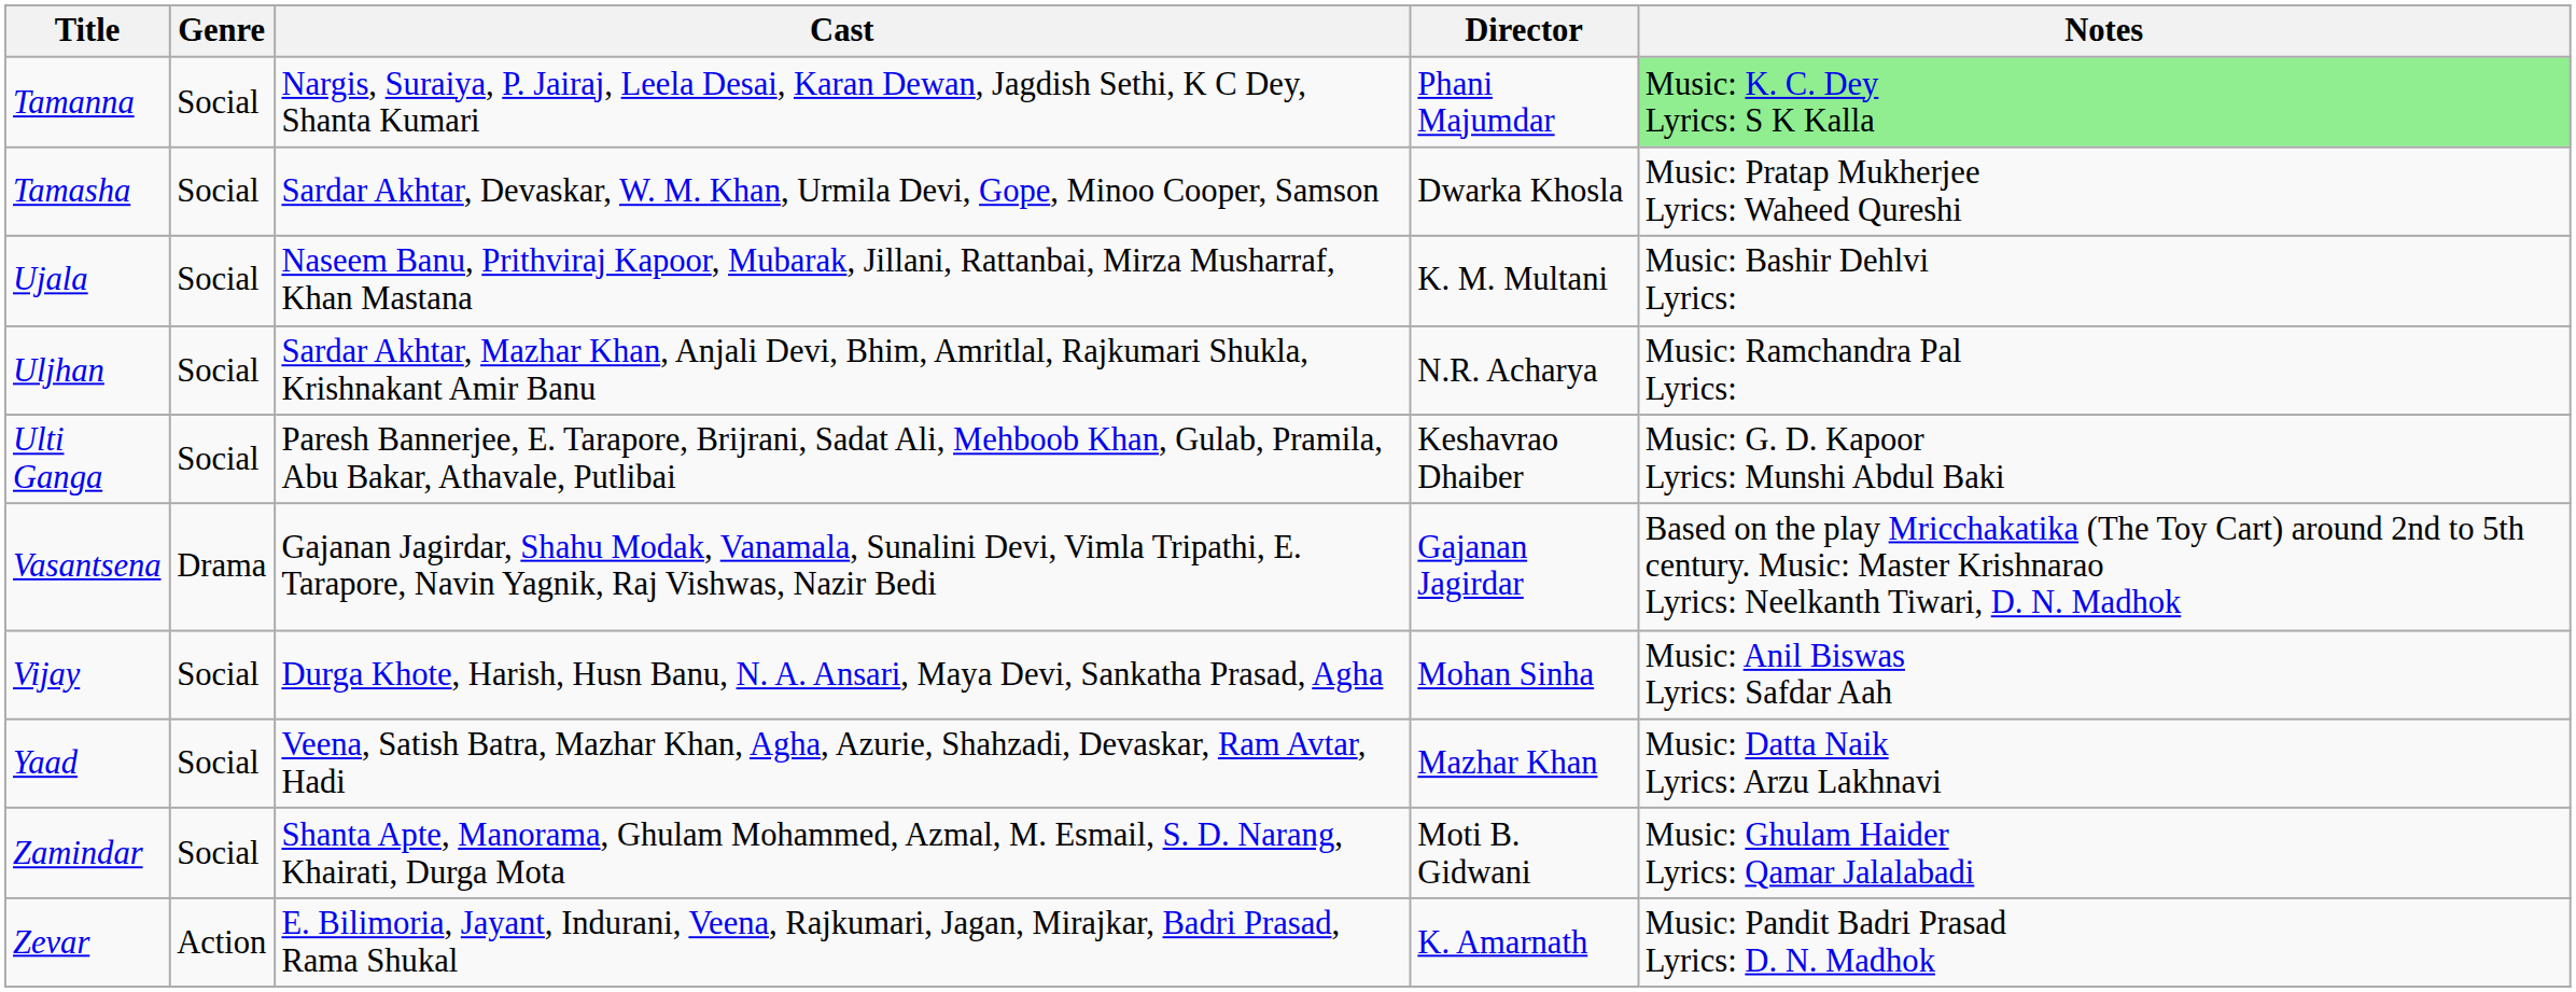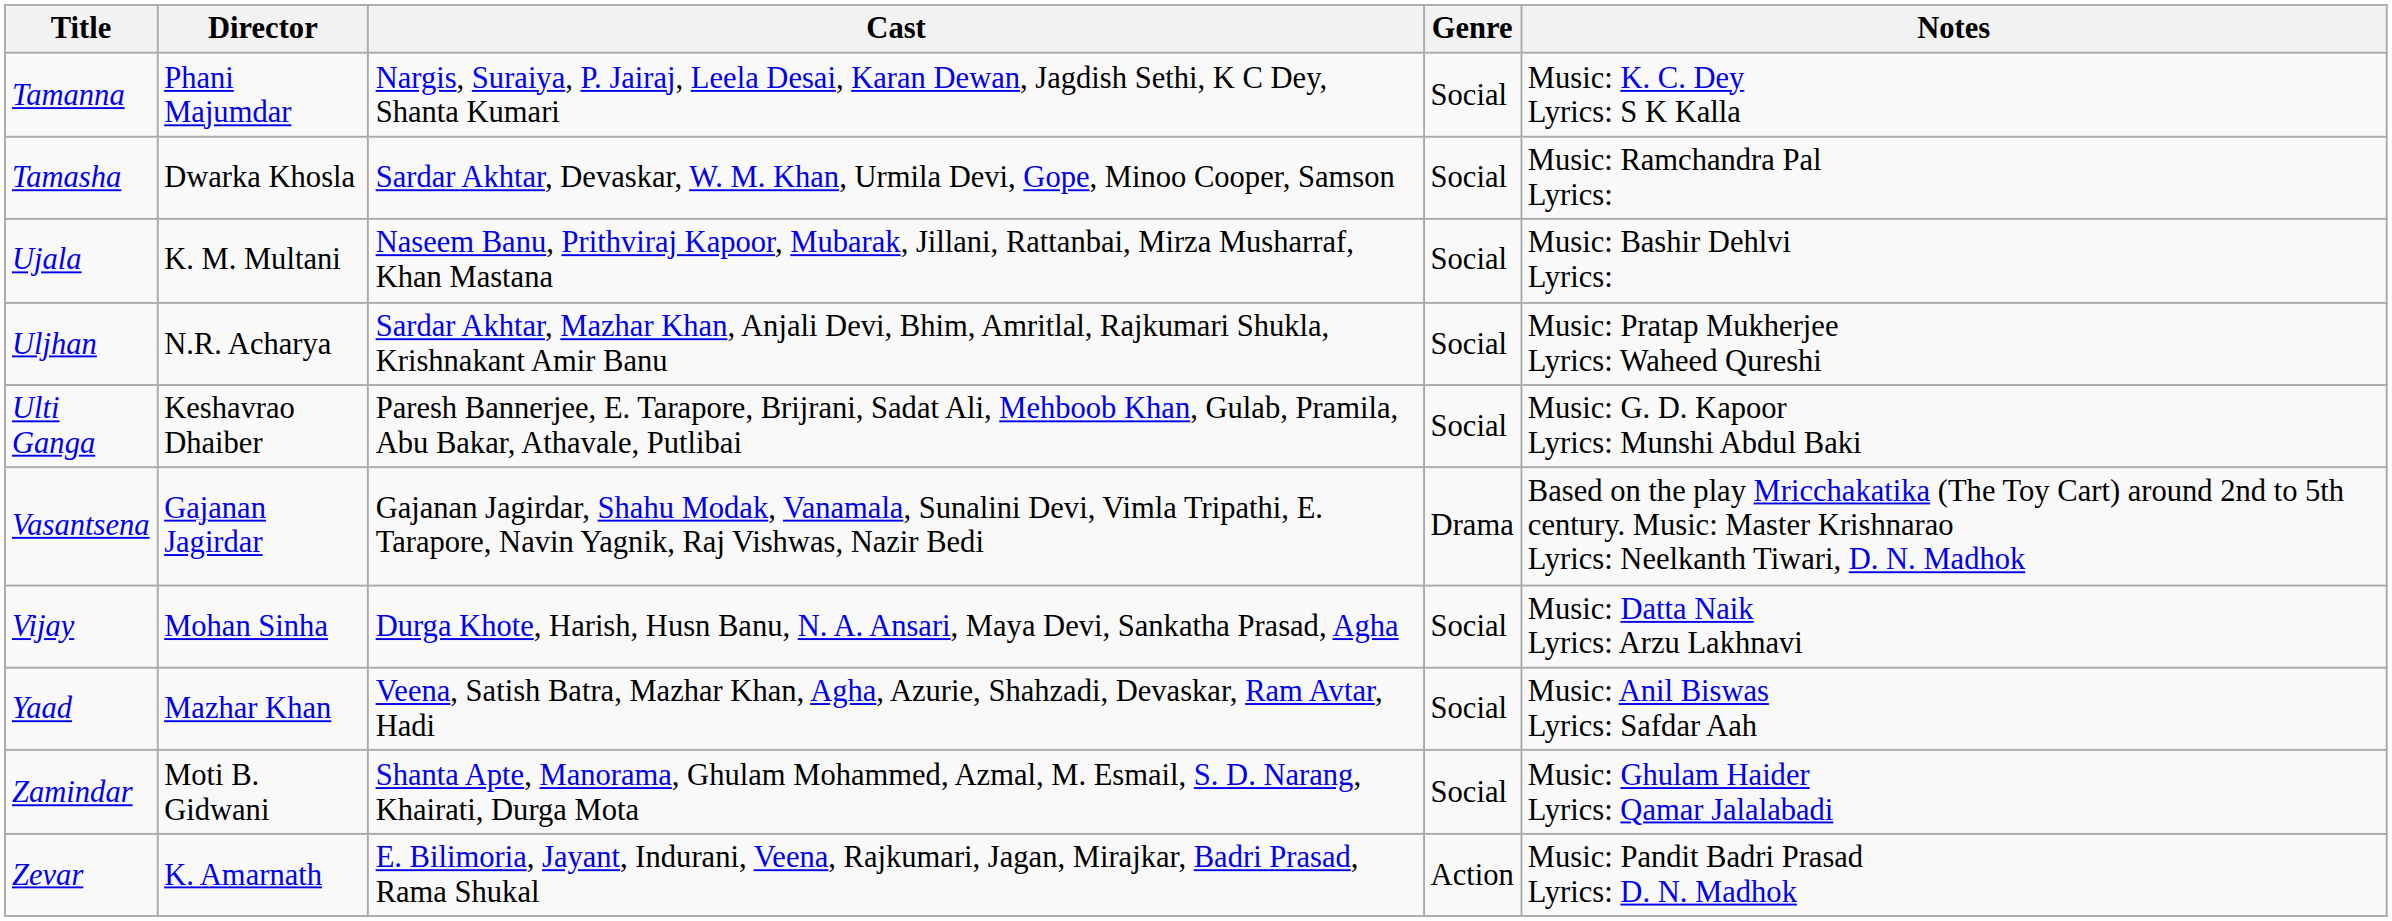 <table class="wikitable">
 <tr>
 <th>Title</th>
+<th>Director</th>
+<th>Cast</th>
 <th>Genre</th>
-<th>Cast</th>
-<th>Director</th>
 <th>Notes</th>
 </tr>
 <tr>
 <td><em><a href='#'>Tamanna</a></em></td>
+<td><a href='#'>Phani Majumdar</a></td>
+<td><a href='#'>Nargis</a>, <a href='#'>Suraiya</a>, <a href='#'>P. Jairaj</a>, <a href='#'>Leela Desai</a>, <a href='#'>Karan Dewan</a>,  Jagdish Sethi, K C Dey, Shanta Kumari</td>
 <td>Social</td>
-<td><a href='#'>Nargis</a>, <a href='#'>Suraiya</a>, <a href='#'>P. Jairaj</a>, <a href='#'>Leela Desai</a>, <a href='#'>Karan Dewan</a>,  Jagdish Sethi, K C Dey, Shanta Kumari</td>
-<td><a href='#'>Phani Majumdar</a></td>
-<td style="background: lightgreen;">Music: <a href='#'>K. C. Dey</a><br>Lyrics: S K Kalla</td>
+<td>Music: <a href='#'>K. C. Dey</a><br>Lyrics: S K Kalla</td>
 </tr>
 <tr>
 <td><em><a href='#'>Tamasha</a></em></td>
+<td>Dwarka Khosla</td>
+<td><a href='#'>Sardar Akhtar</a>, Devaskar, <a href='#'>W. M. Khan</a>, Urmila Devi, <a href='#'>Gope</a>, Minoo Cooper, Samson</td>
 <td>Social</td>
-<td><a href='#'>Sardar Akhtar</a>, Devaskar, <a href='#'>W. M. Khan</a>, Urmila Devi, <a href='#'>Gope</a>, Minoo Cooper, Samson</td>
-<td>Dwarka Khosla</td>
-<td>Music: Pratap Mukherjee<br>Lyrics: Waheed Qureshi</td>
+<td>Music: Ramchandra Pal <br>Lyrics:</td>
 </tr>
 <tr>
 <td><em><a href='#'>Ujala</a></em></td>
+<td>K. M. Multani</td>
+<td><a href='#'>Naseem Banu</a>, <a href='#'>Prithviraj Kapoor</a>, <a href='#'>Mubarak</a>, Jillani, Rattanbai, Mirza Musharraf, Khan Mastana</td>
 <td>Social</td>
-<td><a href='#'>Naseem Banu</a>, <a href='#'>Prithviraj Kapoor</a>, <a href='#'>Mubarak</a>, Jillani, Rattanbai, Mirza Musharraf, Khan Mastana</td>
-<td>K. M. Multani</td>
 <td>Music: Bashir Dehlvi<br>Lyrics:</td>
 </tr>
 <tr>
 <td><em><a href='#'>Uljhan</a></em></td>
+<td>N.R. Acharya</td>
+<td><a href='#'>Sardar Akhtar</a>, <a href='#'>Mazhar Khan</a>,  Anjali Devi, Bhim, Amritlal, Rajkumari Shukla, Krishnakant Amir Banu</td>
 <td>Social</td>
-<td><a href='#'>Sardar Akhtar</a>, <a href='#'>Mazhar Khan</a>,  Anjali Devi, Bhim, Amritlal, Rajkumari Shukla, Krishnakant Amir Banu</td>
-<td>N.R. Acharya</td>
-<td>Music: Ramchandra Pal <br>Lyrics:</td>
+<td>Music: Pratap Mukherjee<br>Lyrics: Waheed Qureshi</td>
 </tr>
 <tr>
 <td><em><a href='#'>Ulti Ganga</a></em></td>
+<td>Keshavrao Dhaiber</td>
+<td>Paresh Bannerjee, E. Tarapore, Brijrani, Sadat Ali, <a href='#'>Mehboob Khan</a>, Gulab, Pramila, Abu Bakar, Athavale, Putlibai</td>
 <td>Social</td>
-<td>Paresh Bannerjee, E. Tarapore, Brijrani, Sadat Ali, <a href='#'>Mehboob Khan</a>, Gulab, Pramila, Abu Bakar, Athavale, Putlibai</td>
-<td>Keshavrao Dhaiber</td>
 <td>Music: G. D. Kapoor<br>Lyrics: Munshi Abdul Baki</td>
 </tr>
 <tr>
 <td><em><a href='#'>Vasantsena</a></em></td>
+<td><a href='#'>Gajanan Jagirdar</a></td>
+<td>Gajanan Jagirdar, <a href='#'>Shahu Modak</a>, <a href='#'>Vanamala</a>, Sunalini Devi, Vimla Tripathi, E. Tarapore, Navin Yagnik, Raj Vishwas, Nazir Bedi</td>
 <td>Drama</td>
-<td>Gajanan Jagirdar, <a href='#'>Shahu Modak</a>, <a href='#'>Vanamala</a>, Sunalini Devi, Vimla Tripathi, E. Tarapore, Navin Yagnik, Raj Vishwas, Nazir Bedi</td>
-<td><a href='#'>Gajanan Jagirdar</a></td>
 <td>Based on the play <a href='#'>Mricchakatika</a> (The Toy Cart) around 2nd to 5th century. Music: Master Krishnarao<br>Lyrics:  Neelkanth Tiwari, <a href='#'>D. N. Madhok</a></td>
 </tr>
 <tr>
 <td><em><a href='#'>Vijay</a></em></td>
+<td><a href='#'>Mohan Sinha</a></td>
+<td><a href='#'>Durga Khote</a>, Harish, Husn Banu, <a href='#'>N. A. Ansari</a>, Maya Devi, Sankatha Prasad, <a href='#'>Agha</a></td>
 <td>Social</td>
-<td><a href='#'>Durga Khote</a>, Harish, Husn Banu, <a href='#'>N. A. Ansari</a>, Maya Devi, Sankatha Prasad, <a href='#'>Agha</a></td>
-<td><a href='#'>Mohan Sinha</a></td>
+<td>Music: <a href='#'>Datta Naik</a><br>Lyrics: Arzu Lakhnavi</td>
+</tr>
+<tr>
+<td><em><a href='#'>Yaad</a></em></td>
+<td><a href='#'>Mazhar Khan</a></td>
+<td><a href='#'>Veena</a>, Satish Batra, Mazhar Khan, <a href='#'>Agha</a>, Azurie, Shahzadi, Devaskar, <a href='#'>Ram Avtar</a>, Hadi</td>
+<td>Social</td>
 <td>Music: <a href='#'>Anil Biswas</a><br>Lyrics: Safdar Aah</td>
 </tr>
 <tr>
-<td><em><a href='#'>Yaad</a></em></td>
+<td><em><a href='#'>Zamindar</a></em></td>
+<td>Moti B. Gidwani</td>
+<td><a href='#'>Shanta Apte</a>, <a href='#'>Manorama</a>, Ghulam Mohammed, Azmal, M. Esmail, <a href='#'>S. D. Narang</a>, Khairati, Durga Mota</td>
 <td>Social</td>
-<td><a href='#'>Veena</a>, Satish Batra, Mazhar Khan, <a href='#'>Agha</a>, Azurie, Shahzadi, Devaskar, <a href='#'>Ram Avtar</a>, Hadi</td>
-<td><a href='#'>Mazhar Khan</a></td>
-<td>Music: <a href='#'>Datta Naik</a><br>Lyrics: Arzu Lakhnavi</td>
-</tr>
-<tr>
-<td><em><a href='#'>Zamindar</a></em></td>
-<td>Social</td>
-<td><a href='#'>Shanta Apte</a>, <a href='#'>Manorama</a>, Ghulam Mohammed, Azmal, M. Esmail, <a href='#'>S. D. Narang</a>, Khairati, Durga Mota</td>
-<td>Moti B. Gidwani</td>
 <td>Music: <a href='#'>Ghulam Haider</a><br>Lyrics: <a href='#'>Qamar Jalalabadi</a></td>
 </tr>
 <tr>
 <td><em><a href='#'>Zevar</a></em></td>
+<td><a href='#'>K. Amarnath</a></td>
+<td><a href='#'>E. Bilimoria</a>, <a href='#'>Jayant</a>, Indurani, <a href='#'>Veena</a>, Rajkumari, Jagan, Mirajkar, <a href='#'>Badri Prasad</a>, Rama Shukal</td>
 <td>Action</td>
-<td><a href='#'>E. Bilimoria</a>, <a href='#'>Jayant</a>, Indurani, <a href='#'>Veena</a>, Rajkumari, Jagan, Mirajkar, <a href='#'>Badri Prasad</a>, Rama Shukal</td>
-<td><a href='#'>K. Amarnath</a></td>
 <td>Music: Pandit Badri Prasad<br>Lyrics: <a href='#'>D. N. Madhok</a></td>
 </tr>
 </table>
